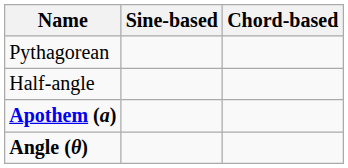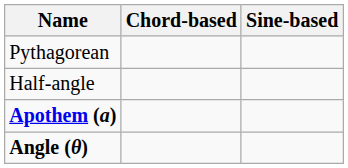 <table class="wikitable">
 <tr>
 <th>Name</th>
+<th>Chord-based</th>
 <th>Sine-based</th>
-<th>Chord-based</th>
 </tr>
 <tr>
 <td>Pythagorean</td>
 <td></td>
 <td></td>
 </tr>
 <tr>
 <td>Half-angle</td>
 <td></td>
 <td></td>
 </tr>
 <tr>
 <td><strong><a href='#'>Apothem</a> (<em>a</em>)</strong></td>
 <td></td>
 <td></td>
 </tr>
 <tr>
 <td><strong>Angle (<em>θ</em>)</strong></td>
 <td></td>
 <td></td>
 </tr>
 </table>
